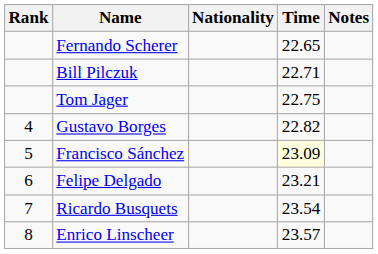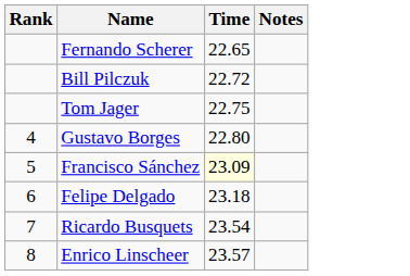 <table class="wikitable sortable" style="text-align:center">
 <tr>
 <th>Rank</th>
 <th>Name</th>
-<th>Nationality</th>
 <th>Time</th>
 <th>Notes</th>
 </tr>
 <tr>
 <td></td>
 <td align=left><a href='#'>Fernando Scherer</a></td>
-<td align=left></td>
 <td>22.65</td>
 <td></td>
 </tr>
 <tr>
 <td></td>
 <td align=left><a href='#'>Bill Pilczuk</a></td>
-<td align=left></td>
-<td>22.71</td>
+<td>22.72</td>
 <td></td>
 </tr>
 <tr>
 <td></td>
 <td align=left><a href='#'>Tom Jager</a></td>
-<td align=left></td>
 <td>22.75</td>
 <td></td>
 </tr>
 <tr>
 <td>4</td>
 <td align=left><a href='#'>Gustavo Borges</a></td>
-<td align=left></td>
-<td>22.82</td>
+<td>22.80</td>
 <td></td>
 </tr>
 <tr>
 <td>5</td>
 <td align=left><a href='#'>Francisco Sánchez</a></td>
-<td align=left></td>
 <td style="background: lightyellow;">23.09</td>
 <td></td>
 </tr>
 <tr>
 <td>6</td>
 <td align=left><a href='#'>Felipe Delgado</a></td>
-<td align=left></td>
-<td>23.21</td>
+<td>23.18</td>
 <td></td>
 </tr>
 <tr>
 <td>7</td>
 <td align=left><a href='#'>Ricardo Busquets</a></td>
-<td align=left></td>
 <td>23.54</td>
 <td></td>
 </tr>
 <tr>
 <td>8</td>
 <td align=left><a href='#'>Enrico Linscheer</a></td>
-<td align=left></td>
 <td>23.57</td>
 <td></td>
 </tr>
 </table>
